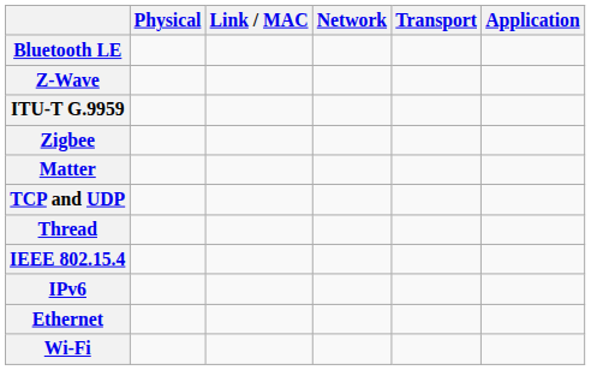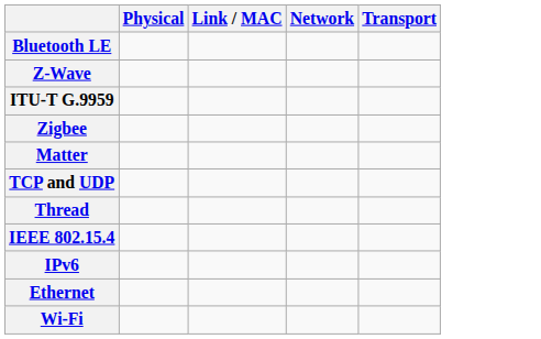 <table class="wikitable sortable">
 <tr>
 <th></th>
 <th><a href='#'>Physical</a></th>
 <th><a href='#'>Link</a> / <a href='#'>MAC</a></th>
 <th><a href='#'>Network</a></th>
 <th><a href='#'>Transport</a></th>
-<th><a href='#'>Application</a></th>
 </tr>
 <tr>
 <th><a href='#'>Bluetooth LE</a></th>
-<td></td>
 <td></td>
 <td></td>
 <td></td>
 <td></td>
 </tr>
 <tr>
 <th><a href='#'>Z-Wave</a></th>
 <td></td>
 <td></td>
 <td></td>
 <td></td>
-<td></td>
 </tr>
 <tr>
 <th>ITU-T G.9959</th>
-<td></td>
 <td></td>
 <td></td>
 <td></td>
 <td></td>
 </tr>
 <tr>
 <th><a href='#'>Zigbee</a></th>
 <td></td>
 <td></td>
 <td></td>
 <td></td>
-<td></td>
 </tr>
 <tr>
 <th><a href='#'>Matter</a></th>
-<td></td>
 <td></td>
 <td></td>
 <td></td>
 <td></td>
 </tr>
 <tr>
 <th><a href='#'>TCP</a> and <a href='#'>UDP</a></th>
 <td></td>
 <td></td>
 <td></td>
 <td></td>
-<td></td>
 </tr>
 <tr>
 <th><a href='#'>Thread</a></th>
-<td></td>
 <td></td>
 <td></td>
 <td></td>
 <td></td>
 </tr>
 <tr>
 <th><a href='#'>IEEE 802.15.4</a></th>
 <td></td>
 <td></td>
 <td></td>
 <td></td>
-<td></td>
 </tr>
 <tr>
 <th><a href='#'>IPv6</a></th>
-<td></td>
 <td></td>
 <td></td>
 <td></td>
 <td></td>
 </tr>
 <tr>
 <th><a href='#'>Ethernet</a></th>
 <td></td>
 <td></td>
 <td></td>
 <td></td>
-<td></td>
 </tr>
 <tr>
 <th><a href='#'>Wi-Fi</a></th>
 <td></td>
 <td></td>
 <td></td>
 <td></td>
-<td></td>
 </tr>
 </table>
